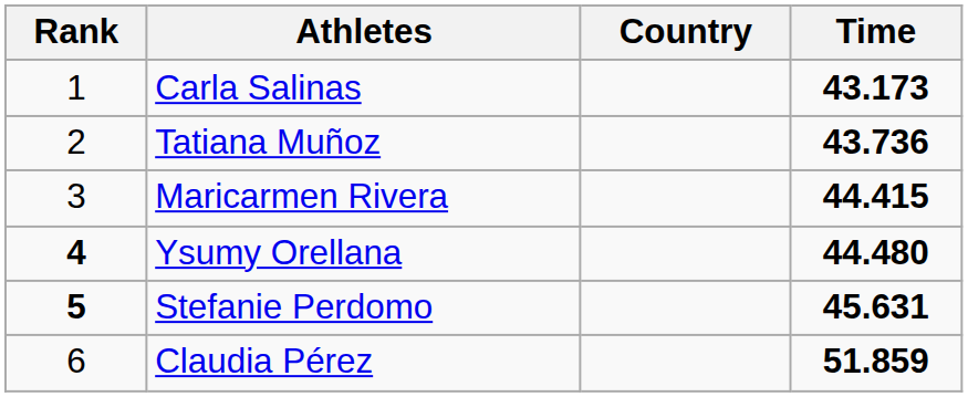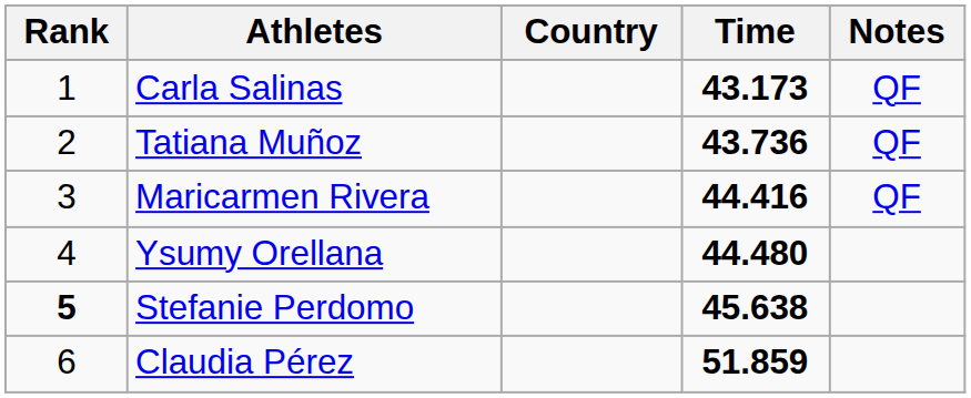 <table class="wikitable" width=50% style="text-align:center">
 <tr>
 <th>Rank</th>
 <th>Athletes</th>
 <th>Country</th>
 <th>Time</th>
+<th>Notes</th>
 </tr>
 <tr>
 <td>1</td>
 <td align=left><a href='#'>Carla Salinas</a></td>
 <td align=left></td>
 <td><strong>43.173</strong></td>
+<td><a href='#'>QF</a></td>
 </tr>
 <tr>
 <td>2</td>
 <td align=left><a href='#'>Tatiana Muñoz</a></td>
 <td align=left></td>
 <td><strong>43.736</strong></td>
+<td><a href='#'>QF</a></td>
 </tr>
 <tr>
 <td>3</td>
 <td align=left><a href='#'>Maricarmen Rivera</a></td>
 <td align=left></td>
-<td><strong>44.415</strong></td>
+<td><strong>44.416</strong></td>
+<td><a href='#'>QF</a></td>
 </tr>
 <tr>
-<td><strong>4</strong></td>
+<td>4</td>
 <td align=left><a href='#'>Ysumy Orellana</a></td>
 <td align=left></td>
 <td><strong>44.480</strong></td>
+<td></td>
 </tr>
 <tr>
 <td><strong>5</strong></td>
 <td align=left><a href='#'>Stefanie Perdomo</a></td>
 <td align=left></td>
-<td><strong>45.631</strong></td>
+<td><strong>45.638</strong></td>
+<td></td>
 </tr>
 <tr>
 <td>6</td>
 <td align=left><a href='#'>Claudia Pérez</a></td>
 <td align=left></td>
 <td><strong>51.859</strong></td>
+<td></td>
 </tr>
 </table>
